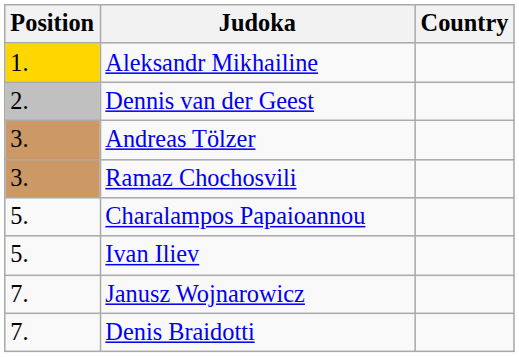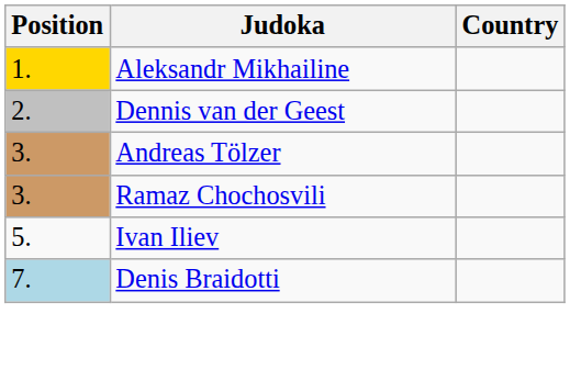 <table class=wikitable>
 <tr>
 <th width=10>Position</th>
 <th width=200>Judoka</th>
 <th width=10>Country</th>
 </tr>
 <tr>
 <td bgcolor=gold>1.</td>
 <td><a href='#'>Aleksandr Mikhailine</a></td>
 <td></td>
 </tr>
 <tr>
 <td bgcolor="silver">2.</td>
 <td><a href='#'>Dennis van der Geest</a></td>
 <td></td>
 </tr>
 <tr>
 <td bgcolor="CC9966">3.</td>
 <td><a href='#'>Andreas Tölzer</a></td>
 <td></td>
 </tr>
 <tr>
 <td bgcolor="CC9966">3.</td>
 <td><a href='#'>Ramaz Chochosvili</a></td>
 <td></td>
 </tr>
 <tr>
 <td>5.</td>
-<td><a href='#'>Charalampos Papaioannou</a></td>
-<td></td>
-</tr>
-<tr>
-<td>5.</td>
 <td><a href='#'>Ivan Iliev</a></td>
 <td></td>
 </tr>
 <tr>
-<td>7.</td>
-<td><a href='#'>Janusz Wojnarowicz</a></td>
-<td></td>
-</tr>
-<tr>
-<td>7.</td>
+<td style="background: lightblue;">7.</td>
 <td><a href='#'>Denis Braidotti</a></td>
 <td></td>
 </tr>
 </table>
